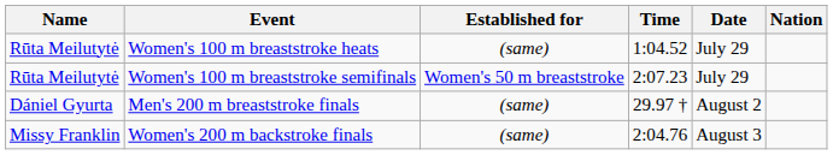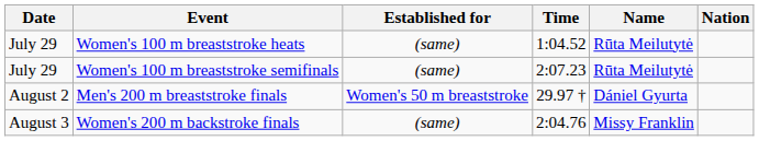 <table class="wikitable">
 <tr>
-<th>Name</th>
+<th>Date</th>
 <th>Event</th>
 <th>Established for</th>
 <th>Time</th>
-<th>Date</th>
+<th>Name</th>
 <th>Nation</th>
 </tr>
 <tr>
-<td><a href='#'>Rūta Meilutytė</a></td>
+<td>July 29</td>
 <td><a href='#'>Women's 100 m breaststroke heats</a></td>
 <td style="text-align:center;"><em>(same)</em></td>
 <td align="right">1:04.52</td>
-<td>July 29</td>
+<td><a href='#'>Rūta Meilutytė</a></td>
 <td></td>
 </tr>
 <tr>
+<td>July 29</td>
+<td><a href='#'>Women's 100 m breaststroke semifinals</a></td>
+<td style="text-align:center;"><em>(same)</em></td>
+<td align="right">2:07.23</td>
 <td><a href='#'>Rūta Meilutytė</a></td>
-<td><a href='#'>Women's 100 m breaststroke semifinals</a></td>
-<td style="text-align:center;"><a href='#'>Women's 50 m breaststroke</a></td>
-<td align="right">2:07.23</td>
-<td>July 29</td>
 <td></td>
 </tr>
 <tr>
+<td>August 2</td>
+<td><a href='#'>Men's 200 m breaststroke finals</a></td>
+<td style="text-align:center;"><a href='#'>Women's 50 m breaststroke</a></td>
+<td align="right">29.97 †</td>
 <td><a href='#'>Dániel Gyurta</a></td>
-<td><a href='#'>Men's 200 m breaststroke finals</a></td>
-<td style="text-align:center;"><em>(same)</em></td>
-<td align="right">29.97 †</td>
-<td>August 2</td>
 <td></td>
 </tr>
 <tr>
-<td><a href='#'>Missy Franklin</a></td>
+<td>August 3</td>
 <td><a href='#'>Women's 200 m backstroke finals</a></td>
 <td style="text-align:center;"><em>(same)</em></td>
 <td align="right">2:04.76</td>
-<td>August 3</td>
+<td><a href='#'>Missy Franklin</a></td>
 <td></td>
 </tr>
 </table>
